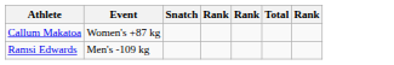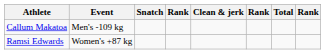 <table class="wikitable" style="font-size:90%;text-align:center">
 <tr>
 <th>Athlete</th>
 <th>Event</th>
 <th>Snatch</th>
 <th>Rank</th>
+<th>Clean & jerk</th>
 <th>Rank</th>
 <th>Total</th>
 <th>Rank</th>
 </tr>
 <tr align=center>
 <td align=left><a href='#'>Callum Makatoa</a></td>
-<td align=left>Women's +87 kg</td>
+<td align=left>Men's -109 kg</td>
+<td></td>
 <td></td>
 <td></td>
 <td></td>
 <td></td>
 <td></td>
 </tr>
 <tr align=center>
 <td align=left><a href='#'>Ramsi Edwards</a></td>
-<td align=left>Men's -109 kg</td>
+<td align=left>Women's +87 kg</td>
+<td></td>
 <td></td>
 <td></td>
 <td></td>
 <td></td>
 <td></td>
 </tr>
 </table>
